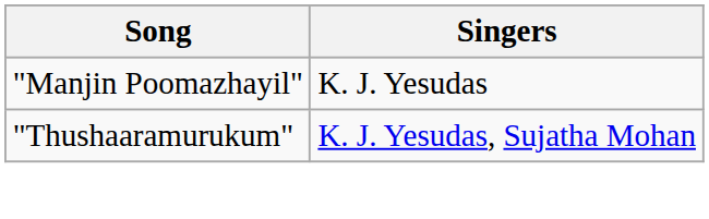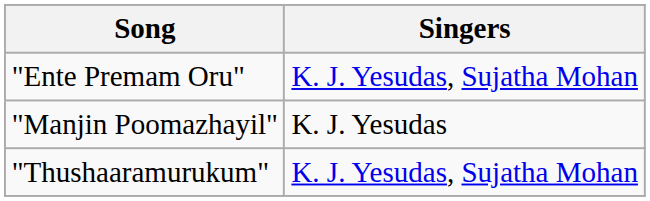 <table class="wikitable" style="font-size:95%;">
 <tr>
 <th>Song</th>
 <th>Singers</th>
+</tr>
+<tr>
+<td>"Ente Premam Oru"</td>
+<td><a href='#'>K. J. Yesudas</a>, <a href='#'>Sujatha Mohan</a></td>
 </tr>
 <tr>
 <td>"Manjin Poomazhayil"</td>
 <td>K. J. Yesudas</td>
 </tr>
 <tr>
 <td>"Thushaaramurukum"</td>
 <td><a href='#'>K. J. Yesudas</a>, <a href='#'>Sujatha Mohan</a></td>
 </tr>
 </table>
